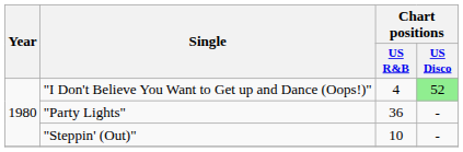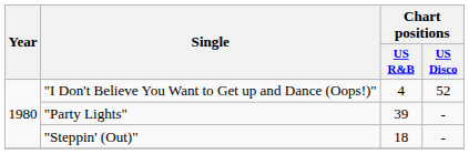 <table class="wikitable" style="text-align:center;">
 <tr>
 <th rowspan="2">Year</th>
 <th rowspan="2">Single</th>
 <th colspan="2">Chart positions</th>
 </tr>
 <tr style="font-size:smaller;">
 <th width="40"><a href='#'>US<br>R&B</a></th>
 <th width="40"><a href='#'>US<br>Disco</a></th>
 </tr>
 <tr>
 <td rowspan="3">1980</td>
 <td align="left">"I Don't Believe You Want to Get up and Dance (Oops!)"</td>
 <td>4</td>
-<td style="background: lightgreen;">52</td>
+<td>52</td>
 </tr>
 <tr>
 <td align="left">"Party Lights"</td>
-<td>36</td>
+<td>39</td>
 <td>-</td>
 </tr>
 <tr>
 <td align="left">"Steppin' (Out)"</td>
-<td>10</td>
+<td>18</td>
 <td>-</td>
 </tr>
 <tr>
 </tr>
 </table>
